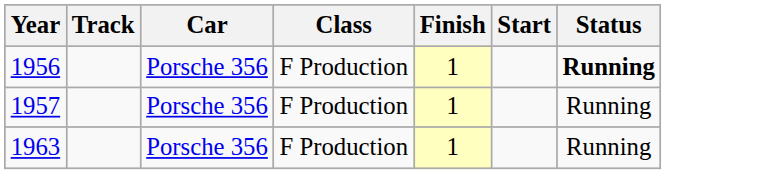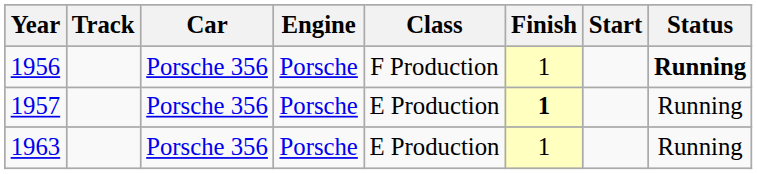 <table class="wikitable" style="text-align:center; font-size:90%">
 <tr>
 <th>Year</th>
 <th>Track</th>
 <th>Car</th>
+<th>Engine</th>
 <th>Class</th>
 <th>Finish</th>
 <th>Start</th>
 <th>Status</th>
 </tr>
 <tr>
 <td><a href='#'>1956</a></td>
 <td></td>
 <td><a href='#'>Porsche 356</a></td>
+<td><a href='#'>Porsche</a></td>
 <td>F Production</td>
 <td style="background:#FFFFBF;">1</td>
 <td></td>
 <td><strong>Running</strong></td>
 </tr>
 <tr>
 <td><a href='#'>1957</a></td>
 <td></td>
 <td><a href='#'>Porsche 356</a></td>
-<td>F Production</td>
-<td style="background:#FFFFBF;">1</td>
+<td><a href='#'>Porsche</a></td>
+<td>E Production</td>
+<td style="background:#FFFFBF;"><strong>1</strong></td>
 <td></td>
 <td>Running</td>
 </tr>
 <tr>
 <td><a href='#'>1963</a></td>
 <td></td>
 <td><a href='#'>Porsche 356</a></td>
-<td>F Production</td>
+<td><a href='#'>Porsche</a></td>
+<td>E Production</td>
 <td style="background:#FFFFBF;">1</td>
 <td></td>
 <td>Running</td>
 </tr>
 </table>
